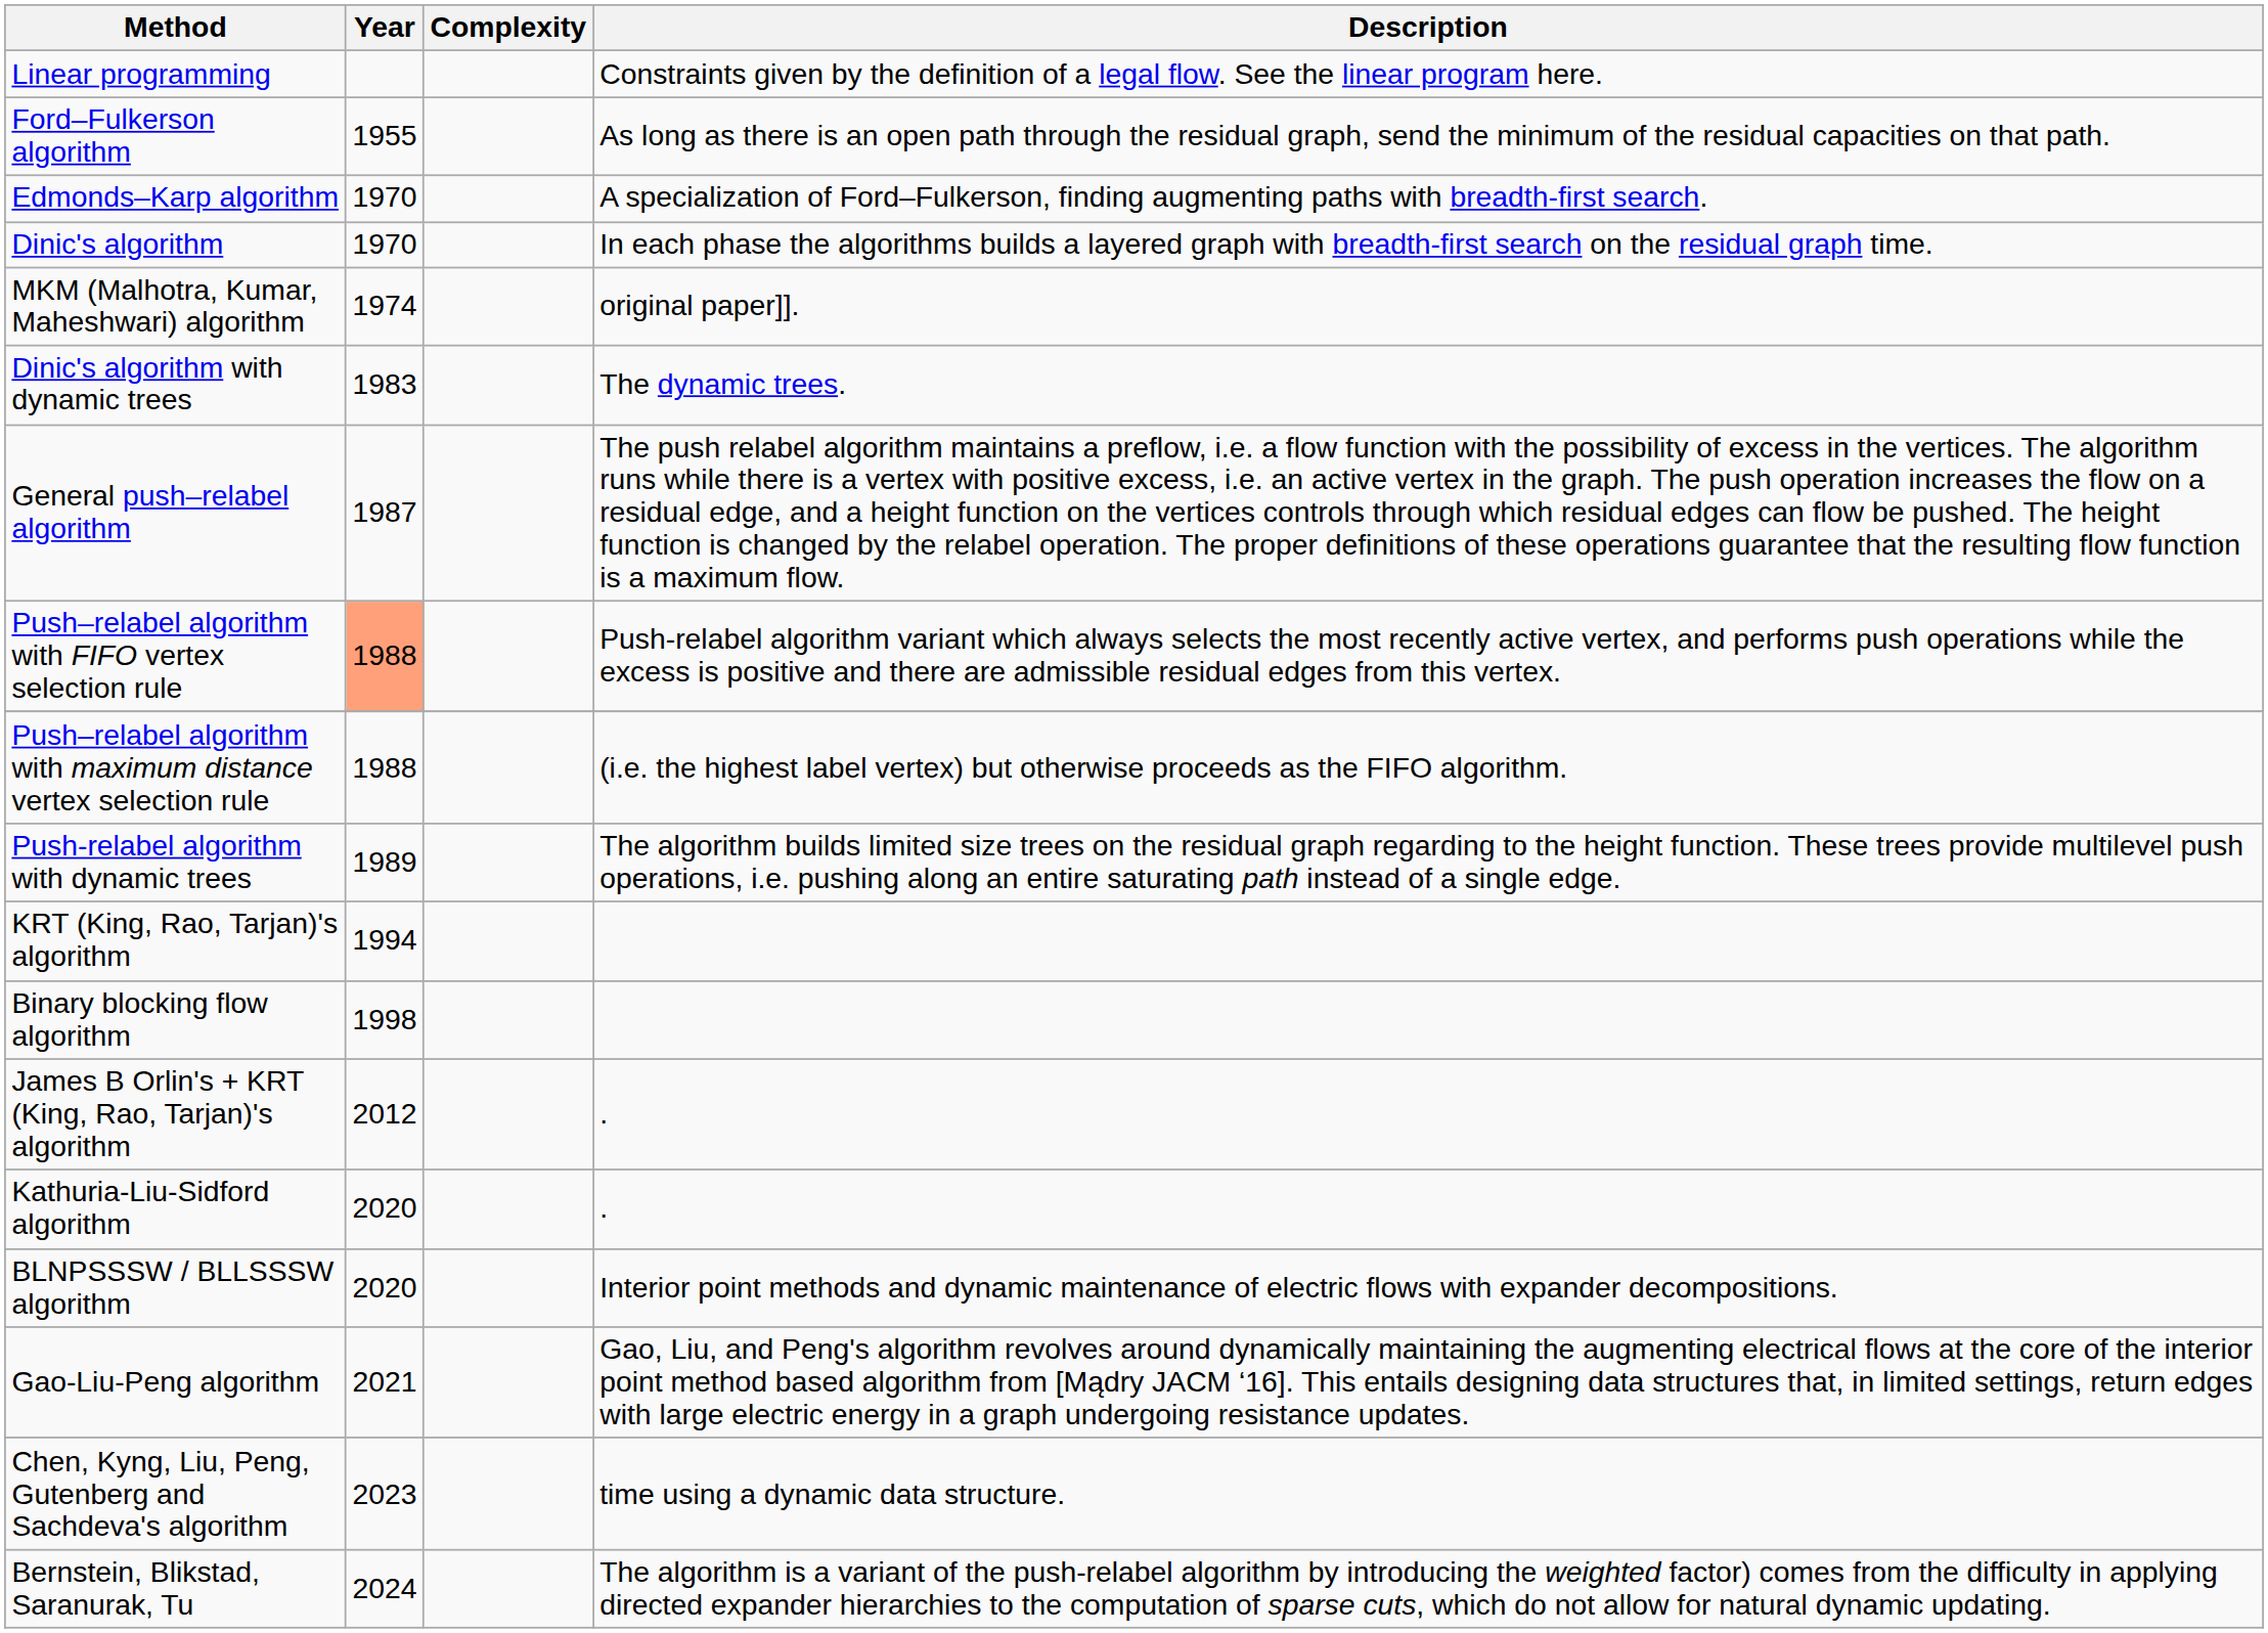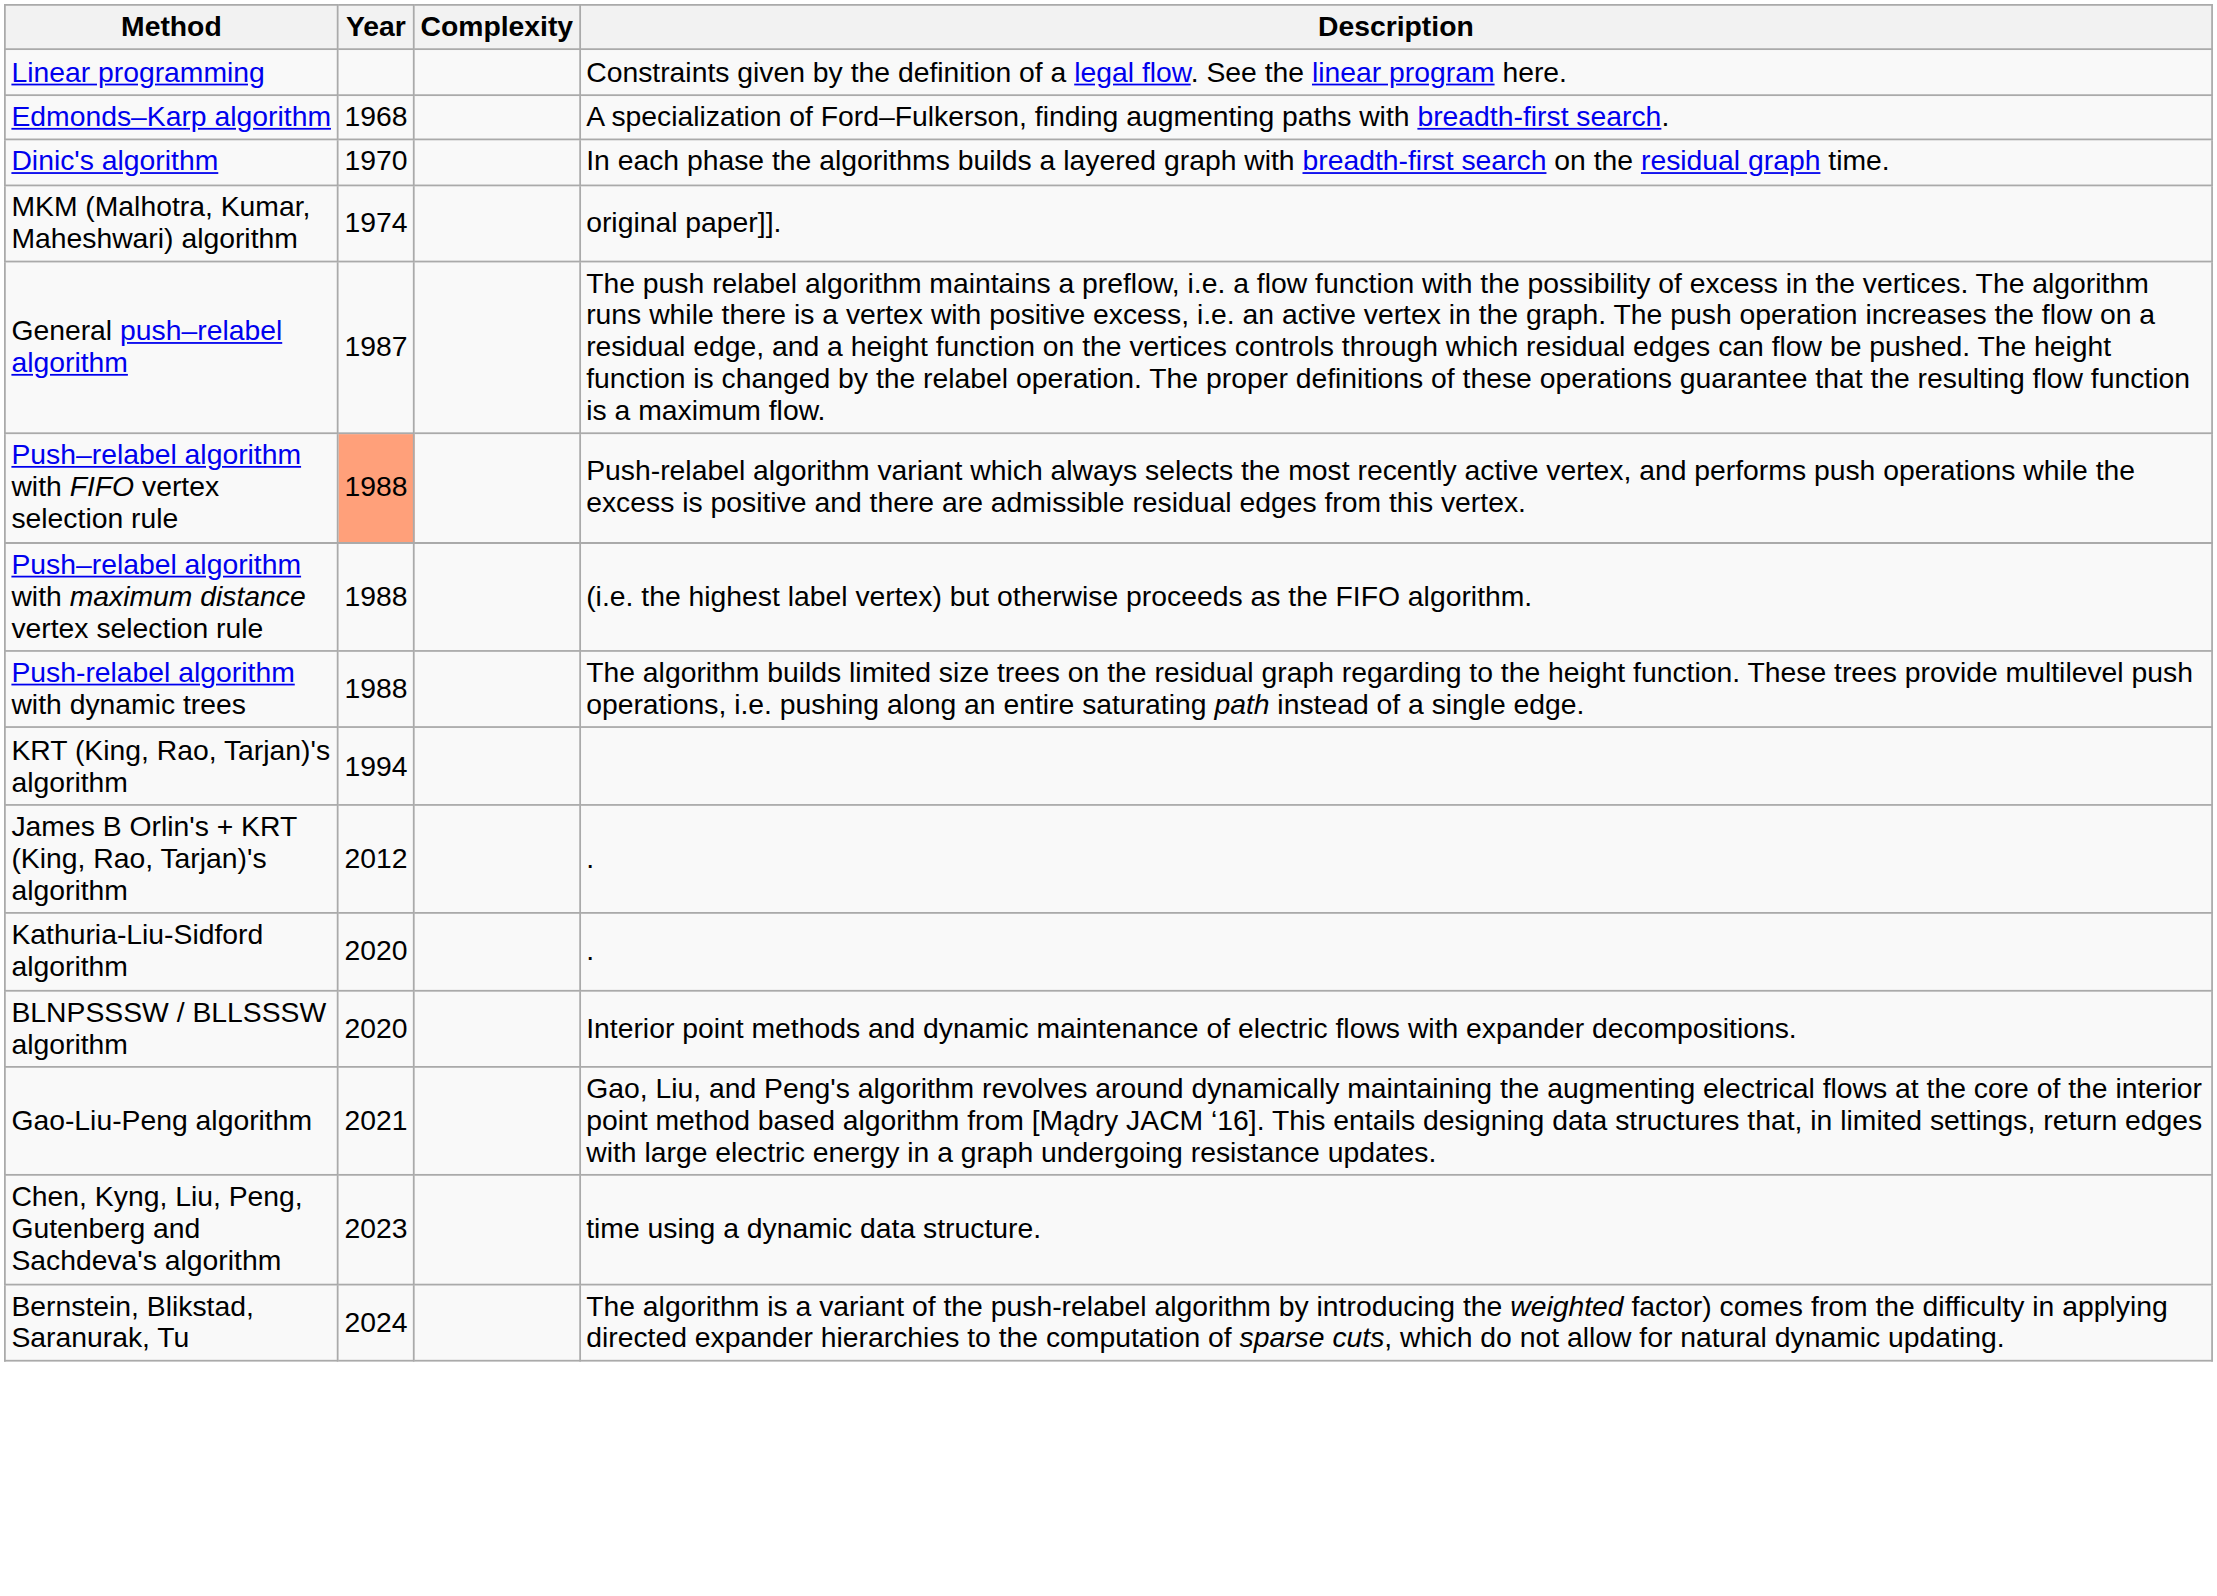 <table class="wikitable">
 <tr>
 <th>Method</th>
 <th>Year</th>
 <th>Complexity</th>
 <th>Description</th>
 </tr>
 <tr>
 <td><a href='#'>Linear programming</a></td>
 <td></td>
 <td></td>
 <td>Constraints given by the definition of a <a href='#'>legal flow</a>. See the <a href='#'>linear program</a> here.</td>
 </tr>
 <tr>
-<td><a href='#'>Ford–Fulkerson algorithm</a></td>
-<td>1955</td>
-<td></td>
-<td>As long as there is an open path through the residual graph, send the minimum of the residual capacities on that path.</td>
-</tr>
-<tr>
 <td><a href='#'>Edmonds–Karp algorithm</a></td>
-<td>1970</td>
+<td>1968</td>
 <td></td>
 <td>A specialization of Ford–Fulkerson, finding augmenting paths with <a href='#'>breadth-first search</a>.</td>
 </tr>
 <tr>
 <td><a href='#'>Dinic's algorithm</a></td>
 <td>1970</td>
 <td></td>
 <td>In each phase the algorithms builds a layered graph with <a href='#'>breadth-first search</a> on the <a href='#'>residual graph</a> time.</td>
 </tr>
 <tr>
 <td>MKM (Malhotra, Kumar, Maheshwari) algorithm</td>
 <td>1974</td>
 <td></td>
 <td A modification of Dinic's algorithm with a different approach to constructing blocking flows. Refer to the [[#>original paper]].</td>
-</tr>
-<tr>
-<td><a href='#'>Dinic's algorithm</a> with dynamic trees</td>
-<td>1983</td>
-<td></td>
-<td>The <a href='#'>dynamic trees</a>.</td>
 </tr>
 <tr>
 <td>General <a href='#'>push–relabel algorithm</a></td>
 <td>1987</td>
 <td></td>
 <td>The push relabel algorithm maintains a preflow, i.e. a flow function with the possibility of excess in the vertices. The algorithm runs while there is a vertex with positive excess, i.e. an active vertex in the graph. The push operation increases the flow on a residual edge, and a height function on the vertices controls through which residual edges can flow be pushed. The height function is changed by the relabel operation. The proper definitions of these operations guarantee that the resulting flow function is a maximum flow.</td>
 </tr>
 <tr>
 <td><a href='#'>Push–relabel algorithm</a> with <em>FIFO</em> vertex selection rule</td>
 <td style="background: lightsalmon;">1988</td>
 <td></td>
 <td>Push-relabel algorithm variant which always selects the most recently active vertex, and performs push operations while the excess is positive and there are admissible residual edges from this vertex.</td>
 </tr>
 <tr>
 </tr>
 <tr>
 <td><a href='#'>Push–relabel algorithm</a> with <em>maximum distance</em> vertex selection rule</td>
 <td>1988</td>
 <td></td>
 <td> (i.e. the highest label vertex) but otherwise proceeds as the FIFO algorithm.</td>
 </tr>
 <tr>
 <td><a href='#'>Push-relabel algorithm</a> with dynamic trees</td>
-<td>1989</td>
+<td>1988</td>
 <td></td>
 <td>The algorithm builds limited size trees on the residual graph regarding to the height function. These trees provide multilevel push operations, i.e. pushing along an entire saturating <em>path</em> instead of a single edge.</td>
 </tr>
 <tr>
 <td>KRT (King, Rao, Tarjan)'s algorithm</td>
 <td>1994</td>
-<td></td>
-<td></td>
-</tr>
-<tr>
-<td>Binary blocking flow algorithm</td>
-<td>1998</td>
 <td></td>
 <td></td>
 </tr>
 <tr>
 <td>James B Orlin's + KRT (King, Rao, Tarjan)'s algorithm</td>
 <td>2012</td>
 <td></td>
 <td>.</td>
 </tr>
 <tr>
 <td>Kathuria-Liu-Sidford algorithm</td>
 <td>2020</td>
 <td></td>
 <td>.</td>
 </tr>
 <tr>
 <td>BLNPSSSW / BLLSSSW algorithm<br></td>
 <td>2020</td>
 <td></td>
 <td>Interior point methods and dynamic maintenance of electric flows with expander decompositions.</td>
 </tr>
 <tr>
 <td>Gao-Liu-Peng algorithm</td>
 <td>2021</td>
 <td></td>
 <td>Gao, Liu, and Peng's algorithm revolves around dynamically maintaining the augmenting electrical flows at the core of the interior point method based algorithm from [Mądry JACM ‘16]. This entails designing data structures that, in limited settings, return edges with large electric energy in a graph undergoing resistance updates.</td>
 </tr>
 <tr>
 <td>Chen, Kyng, Liu, Peng, Gutenberg and Sachdeva's algorithm</td>
 <td>2023</td>
 <td><br></td>
 <td> time using a dynamic data structure.</td>
 </tr>
 <tr>
 <td>Bernstein, Blikstad, Saranurak, Tu</td>
 <td>2024</td>
 <td></td>
 <td>The algorithm is a variant of the push-relabel algorithm by introducing the <em>weighted</em> factor) comes from the difficulty in applying directed expander hierarchies to the computation of <em>sparse cuts</em>, which do not allow for natural dynamic updating.</td>
 </tr>
 </table>
